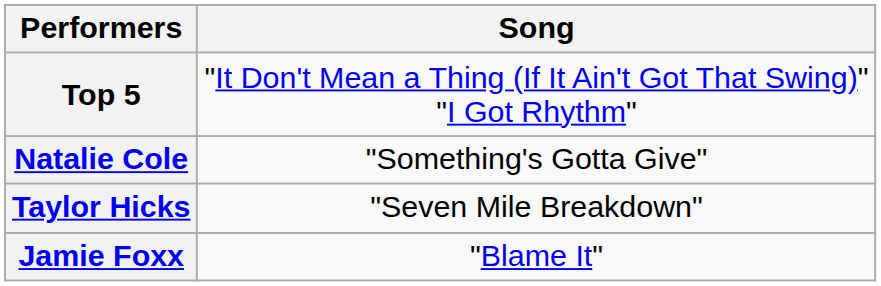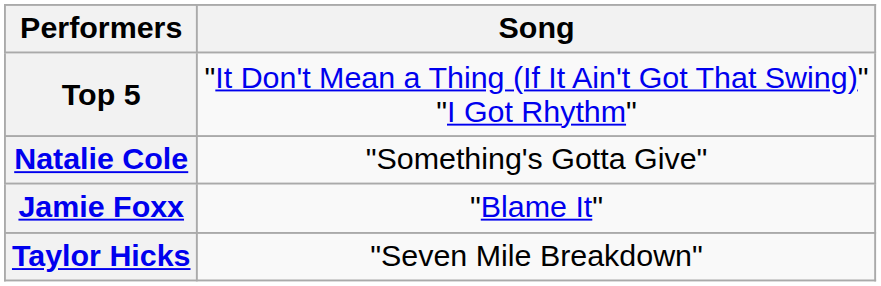 <table class="wikitable" style="text-align:center;">
 <tr>
 <th scope="col">Performers</th>
 <th scope="col">Song</th>
 </tr>
 <tr>
 <th scope="row">Top 5</th>
 <td>"<a href='#'>It Don't Mean a Thing (If It Ain't Got That Swing)</a>"<br>"<a href='#'>I Got Rhythm</a>"</td>
 </tr>
 <tr>
 <th scope="row"><a href='#'>Natalie Cole</a></th>
 <td>"Something's Gotta Give"</td>
 </tr>
 <tr>
+<th scope="row"><a href='#'>Jamie Foxx</a></th>
+<td>"<a href='#'>Blame It</a>"</td>
+</tr>
+<tr>
 <th scope="row"><a href='#'>Taylor Hicks</a></th>
 <td>"Seven Mile Breakdown"</td>
 </tr>
-<tr>
-<th scope="row"><a href='#'>Jamie Foxx</a></th>
-<td>"<a href='#'>Blame It</a>"</td>
-</tr>
 </table>
